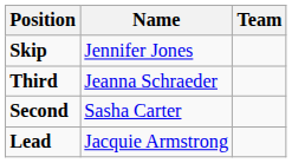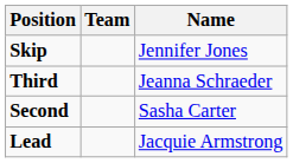 <table class="wikitable">
 <tr>
 <th><strong>Position</strong></th>
+<th><strong>Team</strong></th>
 <th><strong>Name</strong></th>
-<th><strong>Team</strong></th>
 </tr>
 <tr>
 <td><strong>Skip</strong></td>
+<td></td>
 <td><a href='#'>Jennifer Jones</a></td>
-<td></td>
 </tr>
 <tr>
 <td><strong>Third</strong></td>
+<td></td>
 <td><a href='#'>Jeanna Schraeder</a></td>
-<td></td>
 </tr>
 <tr>
 <td><strong>Second</strong></td>
+<td></td>
 <td><a href='#'>Sasha Carter</a></td>
-<td></td>
 </tr>
 <tr>
 <td><strong>Lead</strong></td>
+<td></td>
 <td><a href='#'>Jacquie Armstrong</a></td>
-<td></td>
 </tr>
 </table>
